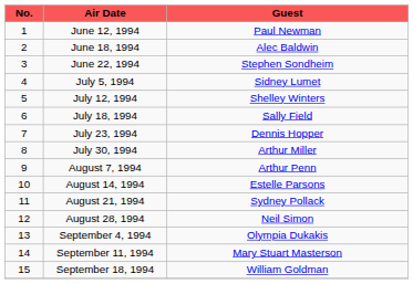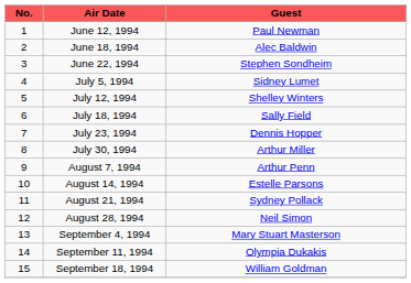 <table class="wikitable" style="text-align:center;">
 <tr>
 <th width="50" style="background:#FA5858">No.</th>
 <th width="175" style="background:#FA5858">Air Date</th>
 <th width="350" style="background:#FA5858">Guest</th>
 </tr>
 <tr>
 <td>1</td>
 <td>June 12, 1994</td>
 <td><a href='#'>Paul Newman</a></td>
 </tr>
 <tr>
 <td>2</td>
 <td>June 18, 1994</td>
 <td><a href='#'>Alec Baldwin</a></td>
 </tr>
 <tr>
 <td>3</td>
 <td>June 22, 1994</td>
 <td><a href='#'>Stephen Sondheim</a></td>
 </tr>
 <tr>
 <td>4</td>
 <td>July 5, 1994</td>
 <td><a href='#'>Sidney Lumet</a></td>
 </tr>
 <tr>
 <td>5</td>
 <td>July 12, 1994</td>
 <td><a href='#'>Shelley Winters</a></td>
 </tr>
 <tr>
 <td>6</td>
 <td>July 18, 1994 </td>
 <td><a href='#'>Sally Field</a></td>
 </tr>
 <tr>
 <td>7</td>
 <td>July 23, 1994</td>
 <td><a href='#'>Dennis Hopper</a></td>
 </tr>
 <tr>
 <td>8</td>
 <td>July 30, 1994</td>
 <td><a href='#'>Arthur Miller</a></td>
 </tr>
 <tr>
 <td>9</td>
 <td>August 7, 1994 </td>
 <td><a href='#'>Arthur Penn</a></td>
 </tr>
 <tr>
 <td>10</td>
 <td>August 14, 1994</td>
 <td><a href='#'>Estelle Parsons</a></td>
 </tr>
 <tr>
 <td>11</td>
 <td>August 21, 1994 </td>
 <td><a href='#'>Sydney Pollack</a></td>
 </tr>
 <tr>
 <td>12</td>
 <td>August 28, 1994</td>
 <td><a href='#'>Neil Simon</a></td>
 </tr>
 <tr>
 <td>13</td>
 <td>September 4, 1994</td>
-<td><a href='#'>Olympia Dukakis</a></td>
+<td><a href='#'>Mary Stuart Masterson</a></td>
 </tr>
 <tr>
 <td>14</td>
 <td>September 11, 1994</td>
-<td><a href='#'>Mary Stuart Masterson</a></td>
+<td><a href='#'>Olympia Dukakis</a></td>
 </tr>
 <tr>
 <td>15</td>
 <td>September 18, 1994</td>
 <td><a href='#'>William Goldman</a></td>
 </tr>
 <tr>
 </tr>
 </table>
